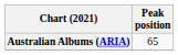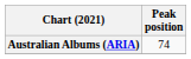 <table class="wikitable sortable plainrowheaders" style="text-align:center">
 <tr>
 <th scope="col">Chart (2021)</th>
 <th scope="col">Peak<br>position</th>
 </tr>
 <tr>
 <th scope="row">Australian Albums (<a href='#'>ARIA</a>)</th>
-<td>65</td>
+<td>74</td>
 </tr>
 <tr>
 </tr>
 </table>
